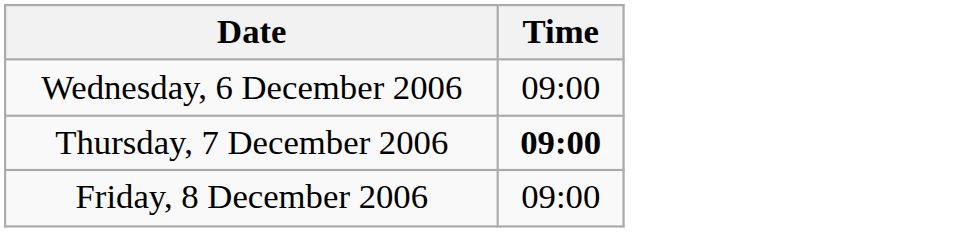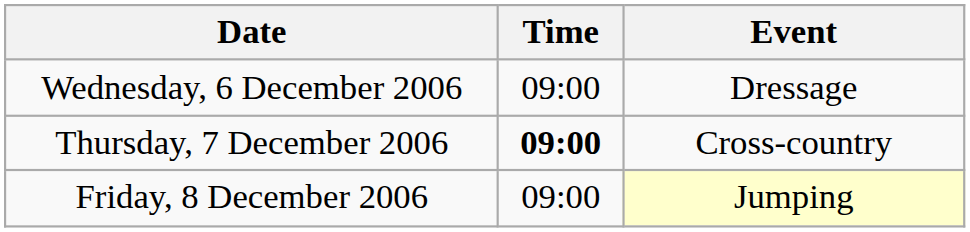 <table class = "wikitable" style="text-align:center;">
 <tr>
 <th width=220>Date</th>
 <th width=50>Time</th>
+<th width=150>Event</th>
 </tr>
 <tr>
 <td>Wednesday, 6 December 2006</td>
 <td>09:00</td>
+<td>Dressage</td>
 </tr>
 <tr>
 <td>Thursday, 7 December 2006</td>
 <td><strong>09:00</strong></td>
+<td>Cross-country</td>
 </tr>
 <tr>
 <td>Friday, 8 December 2006</td>
 <td>09:00</td>
+<td bgcolor=ffffcc>Jumping</td>
 </tr>
 </table>
